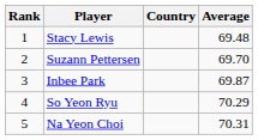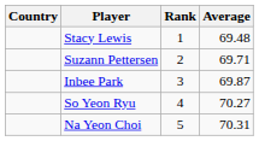 <table class=wikitable style=text-align:center>
 <tr>
+<th>Country</th>
+<th>Player</th>
 <th>Rank</th>
-<th>Player</th>
-<th>Country</th>
 <th>Average</th>
 </tr>
 <tr>
+<td align=left></td>
+<td align=left><a href='#'>Stacy Lewis</a></td>
 <td>1</td>
-<td align=left><a href='#'>Stacy Lewis</a></td>
-<td align=left></td>
 <td align=right>69.48</td>
 </tr>
 <tr>
+<td align=left></td>
+<td align=left><a href='#'>Suzann Pettersen</a></td>
 <td>2</td>
-<td align=left><a href='#'>Suzann Pettersen</a></td>
-<td align=left></td>
-<td align=right>69.70</td>
+<td align=right>69.71</td>
 </tr>
 <tr>
+<td align=left></td>
+<td align=left><a href='#'>Inbee Park</a></td>
 <td>3</td>
-<td align=left><a href='#'>Inbee Park</a></td>
-<td align=left></td>
 <td align=right>69.87</td>
 </tr>
 <tr>
+<td align=left></td>
+<td align=left><a href='#'>So Yeon Ryu</a></td>
 <td>4</td>
-<td align=left><a href='#'>So Yeon Ryu</a></td>
-<td align=left></td>
-<td align=right>70.29</td>
+<td align=right>70.27</td>
 </tr>
 <tr>
+<td align=left></td>
+<td align=left><a href='#'>Na Yeon Choi</a></td>
 <td>5</td>
-<td align=left><a href='#'>Na Yeon Choi</a></td>
-<td align=left></td>
 <td align=right>70.31</td>
 </tr>
 </table>
